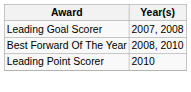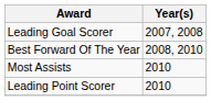 <table class="wikitable">
 <tr>
 <th>Award</th>
 <th>Year(s)</th>
 </tr>
 <tr>
 <td>Leading Goal Scorer</td>
 <td>2007, 2008</td>
 </tr>
 <tr>
 <td>Best Forward Of The Year</td>
 <td>2008, 2010</td>
 </tr>
 <tr>
+<td>Most Assists</td>
+<td>2010</td>
+</tr>
+<tr>
 <td>Leading Point Scorer</td>
 <td>2010</td>
 </tr>
 <tr>
 </tr>
 </table>
